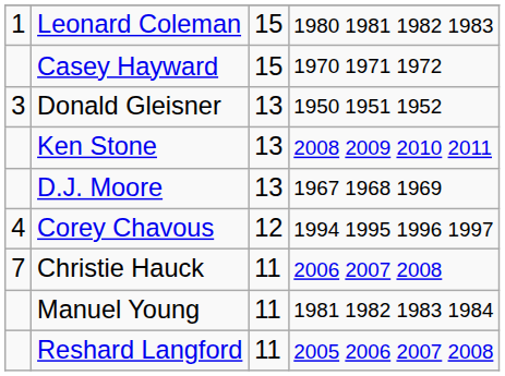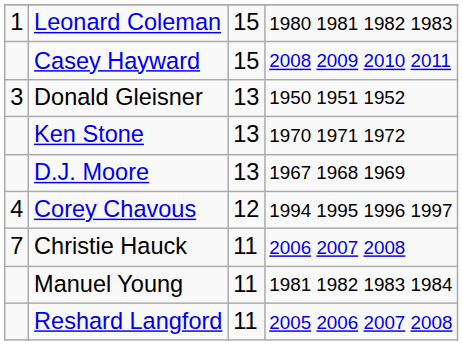 <table class="wikitable">
 <tr>
 </tr>
 <tr>
 <td>1</td>
 <td><a href='#'>Leonard Coleman</a></td>
 <td>15</td>
 <td style="font-size:80%;">1980 1981 1982 1983</td>
 </tr>
 <tr>
 <td></td>
 <td><a href='#'>Casey Hayward</a></td>
 <td>15</td>
-<td style="font-size:80%;">1970 1971 1972</td>
+<td style="font-size:80%;"><a href='#'>2008</a> <a href='#'>2009</a> <a href='#'>2010</a> <a href='#'>2011</a></td>
 </tr>
 <tr>
 <td>3</td>
 <td>Donald Gleisner</td>
 <td>13</td>
 <td style="font-size:80%;">1950 1951 1952</td>
 </tr>
 <tr>
 <td></td>
 <td><a href='#'>Ken Stone</a></td>
 <td>13</td>
-<td style="font-size:80%;"><a href='#'>2008</a> <a href='#'>2009</a> <a href='#'>2010</a> <a href='#'>2011</a></td>
+<td style="font-size:80%;">1970 1971 1972</td>
 </tr>
 <tr>
 <td></td>
 <td><a href='#'>D.J. Moore</a></td>
 <td>13</td>
 <td style="font-size:80%;">1967 1968 1969</td>
 </tr>
 <tr>
 <td>4</td>
 <td><a href='#'>Corey Chavous</a></td>
 <td>12</td>
 <td style="font-size:80%;">1994 1995 1996 1997</td>
 </tr>
 <tr>
 <td>7</td>
 <td>Christie Hauck</td>
 <td>11</td>
 <td style="font-size:80%;"><a href='#'>2006</a> <a href='#'>2007</a> <a href='#'>2008</a></td>
 </tr>
 <tr>
 <td></td>
 <td>Manuel Young</td>
 <td>11</td>
 <td style="font-size:80%;">1981 1982 1983 1984</td>
 </tr>
 <tr>
 <td></td>
 <td><a href='#'>Reshard Langford</a></td>
 <td>11</td>
 <td style="font-size:80%;"><a href='#'>2005</a> <a href='#'>2006</a> <a href='#'>2007</a> <a href='#'>2008</a></td>
 </tr>
 </table>
